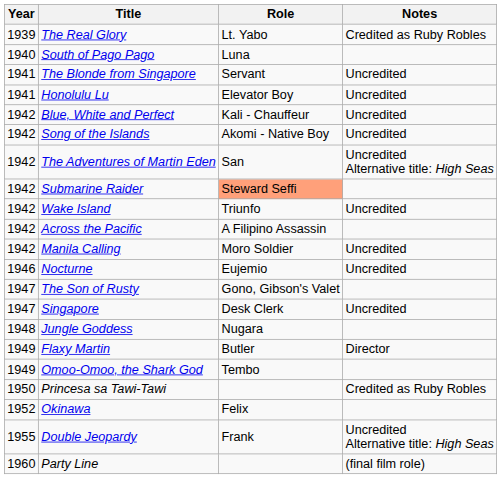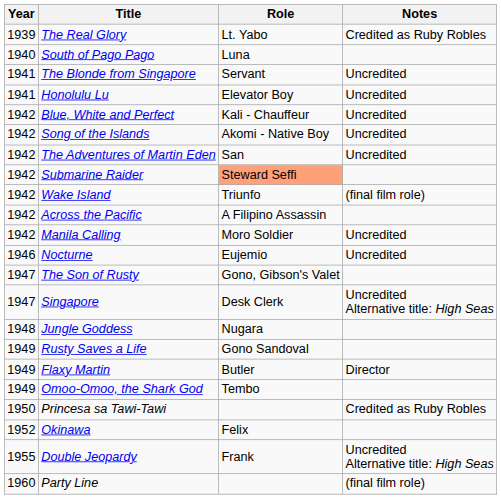 <table class="wikitable sortable">
 <tr>
 <th>Year</th>
 <th>Title</th>
 <th>Role</th>
 <th class="unsortable">Notes</th>
 </tr>
 <tr>
 <td>1939</td>
 <td><em><a href='#'>The Real Glory</a></em></td>
 <td>Lt. Yabo</td>
 <td>Credited as Ruby Robles</td>
 </tr>
 <tr>
 <td>1940</td>
 <td><em><a href='#'>South of Pago Pago</a></em></td>
 <td>Luna</td>
 <td></td>
 </tr>
 <tr>
 <td>1941</td>
 <td><em><a href='#'>The Blonde from Singapore</a></em></td>
 <td>Servant</td>
 <td>Uncredited</td>
 </tr>
 <tr>
 <td>1941</td>
 <td><em><a href='#'>Honolulu Lu</a></em></td>
 <td>Elevator Boy</td>
 <td>Uncredited</td>
 </tr>
 <tr>
 <td>1942</td>
 <td><em><a href='#'>Blue, White and Perfect</a></em></td>
 <td>Kali - Chauffeur</td>
 <td>Uncredited</td>
 </tr>
 <tr>
 <td>1942</td>
 <td><em><a href='#'>Song of the Islands</a></em></td>
 <td>Akomi - Native Boy</td>
 <td>Uncredited</td>
 </tr>
 <tr>
 <td>1942</td>
 <td><em><a href='#'>The Adventures of Martin Eden</a></em></td>
 <td>San</td>
-<td>Uncredited<br>Alternative title: <em>High Seas</em></td>
+<td>Uncredited</td>
 </tr>
 <tr>
 <td>1942</td>
 <td><em><a href='#'>Submarine Raider</a></em></td>
 <td style="background: lightsalmon;">Steward Seffi</td>
 <td></td>
 </tr>
 <tr>
 <td>1942</td>
 <td><em><a href='#'>Wake Island</a></em></td>
 <td>Triunfo</td>
-<td>Uncredited</td>
+<td>(final film role)</td>
 </tr>
 <tr>
 <td>1942</td>
 <td><em><a href='#'>Across the Pacific</a></em></td>
 <td>A Filipino Assassin</td>
 <td></td>
 </tr>
 <tr>
 <td>1942</td>
 <td><em><a href='#'>Manila Calling</a></em></td>
 <td>Moro Soldier</td>
 <td>Uncredited</td>
 </tr>
 <tr>
 <td>1946</td>
 <td><em><a href='#'>Nocturne</a></em></td>
 <td>Eujemio</td>
 <td>Uncredited</td>
 </tr>
 <tr>
 <td>1947</td>
 <td><em><a href='#'>The Son of Rusty</a></em></td>
 <td>Gono, Gibson's Valet</td>
 <td></td>
 </tr>
 <tr>
 <td>1947</td>
 <td><em><a href='#'>Singapore</a></em></td>
 <td>Desk Clerk</td>
-<td>Uncredited</td>
+<td>Uncredited<br>Alternative title: <em>High Seas</em></td>
 </tr>
 <tr>
 <td>1948</td>
 <td><em><a href='#'>Jungle Goddess</a></em></td>
 <td>Nugara</td>
+<td></td>
+</tr>
+<tr>
+<td>1949</td>
+<td><em><a href='#'>Rusty Saves a Life</a></em></td>
+<td>Gono Sandoval</td>
 <td></td>
 </tr>
 <tr>
 <td>1949</td>
 <td><em><a href='#'>Flaxy Martin</a></em></td>
 <td>Butler</td>
 <td>Director</td>
 </tr>
 <tr>
 <td>1949</td>
 <td><em><a href='#'>Omoo-Omoo, the Shark God</a></em></td>
 <td>Tembo</td>
 <td></td>
 </tr>
 <tr>
 <td>1950</td>
 <td><em>Princesa sa Tawi-Tawi </em></td>
 <td></td>
 <td>Credited as Ruby Robles</td>
 </tr>
 <tr>
 <td>1952</td>
 <td><em><a href='#'>Okinawa</a></em></td>
 <td>Felix</td>
 <td></td>
 </tr>
 <tr>
 <td>1955</td>
 <td><em><a href='#'>Double Jeopardy</a></em></td>
 <td>Frank</td>
 <td>Uncredited<br>Alternative title: <em>High Seas</em></td>
 </tr>
 <tr>
 <td>1960</td>
 <td><em>Party Line</em></td>
 <td></td>
 <td>(final film role)</td>
 </tr>
 </table>
